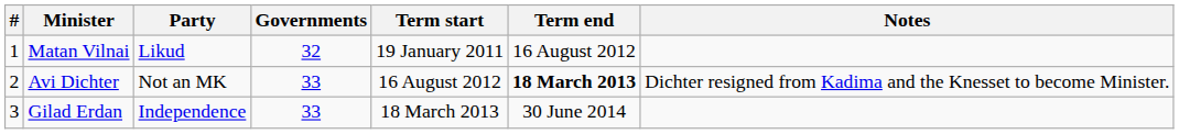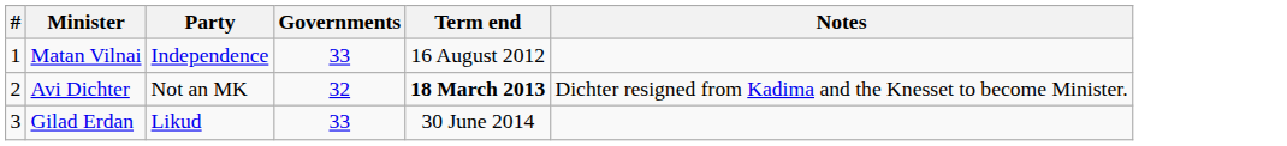 <table class=wikitable style=text-align:center>
 <tr>
 <th>#</th>
 <th>Minister</th>
 <th>Party</th>
 <th>Governments</th>
-<th>Term start</th>
 <th>Term end</th>
 <th>Notes</th>
 </tr>
 <tr>
 <td>1</td>
 <td align=left><a href='#'>Matan Vilnai</a></td>
-<td align=left><a href='#'>Likud</a></td>
-<td><a href='#'>32</a></td>
-<td>19 January 2011</td>
+<td align=left><a href='#'>Independence</a></td>
+<td><a href='#'>33</a></td>
 <td>16 August 2012</td>
 <td></td>
 </tr>
 <tr>
 <td>2</td>
 <td align=left><a href='#'>Avi Dichter</a></td>
 <td align=left>Not an MK</td>
-<td><a href='#'>33</a></td>
-<td>16 August 2012</td>
+<td><a href='#'>32</a></td>
 <td><strong>18 March 2013</strong></td>
 <td>Dichter resigned from <a href='#'>Kadima</a> and the Knesset to become Minister.</td>
 </tr>
 <tr>
 <td>3</td>
 <td align=left><a href='#'>Gilad Erdan</a></td>
-<td align=left><a href='#'>Independence</a></td>
+<td align=left><a href='#'>Likud</a></td>
 <td><a href='#'>33</a></td>
-<td>18 March 2013</td>
 <td>30 June 2014</td>
 <td></td>
 </tr>
 </table>
